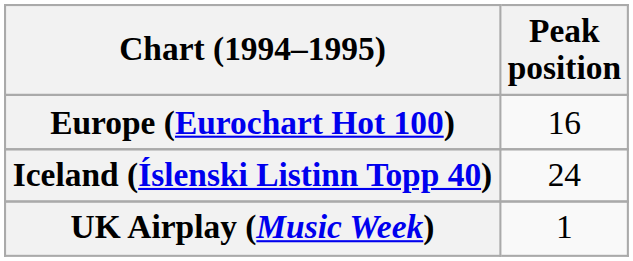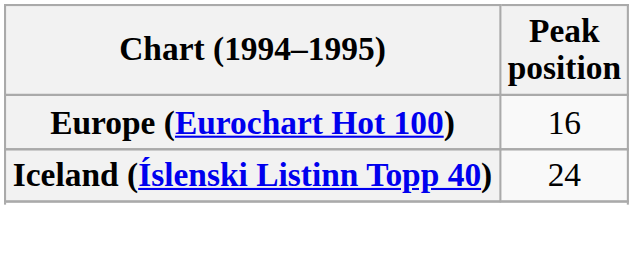 <table class="wikitable sortable plainrowheaders" style="text-align:center">
 <tr>
 <th>Chart (1994–1995)</th>
 <th>Peak<br>position</th>
 </tr>
 <tr>
 </tr>
 <tr>
 <th scope="row">Europe (<a href='#'>Eurochart Hot 100</a>)</th>
 <td>16</td>
 </tr>
 <tr>
 </tr>
 <tr>
 </tr>
 <tr>
 <th scope="row">Iceland (<a href='#'>Íslenski Listinn Topp 40</a>)</th>
 <td>24</td>
 </tr>
 <tr>
 </tr>
 <tr>
 </tr>
 <tr>
 </tr>
 <tr>
 </tr>
-<tr>
-<th scope="row">UK Airplay (<em><a href='#'>Music Week</a></em>)</th>
-<td>1</td>
-</tr>
 </table>
